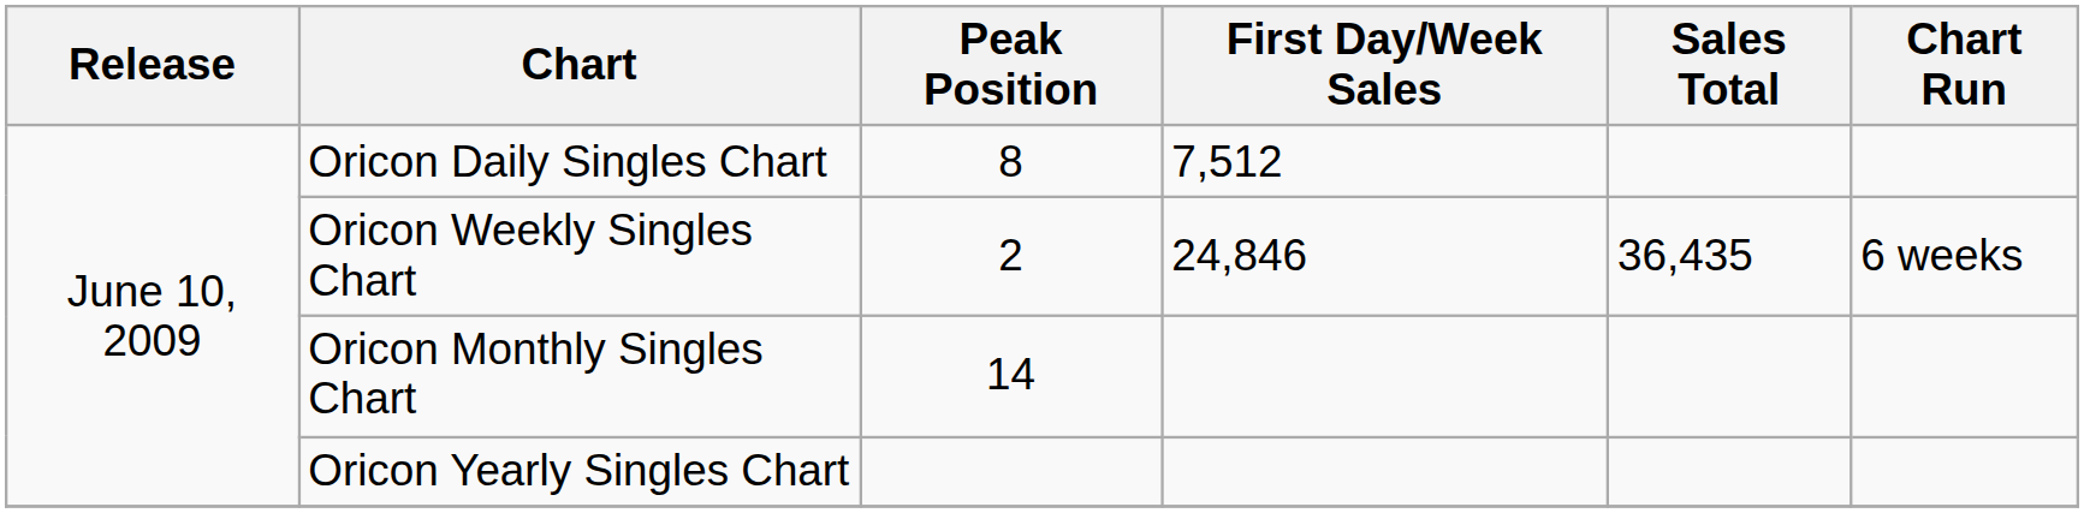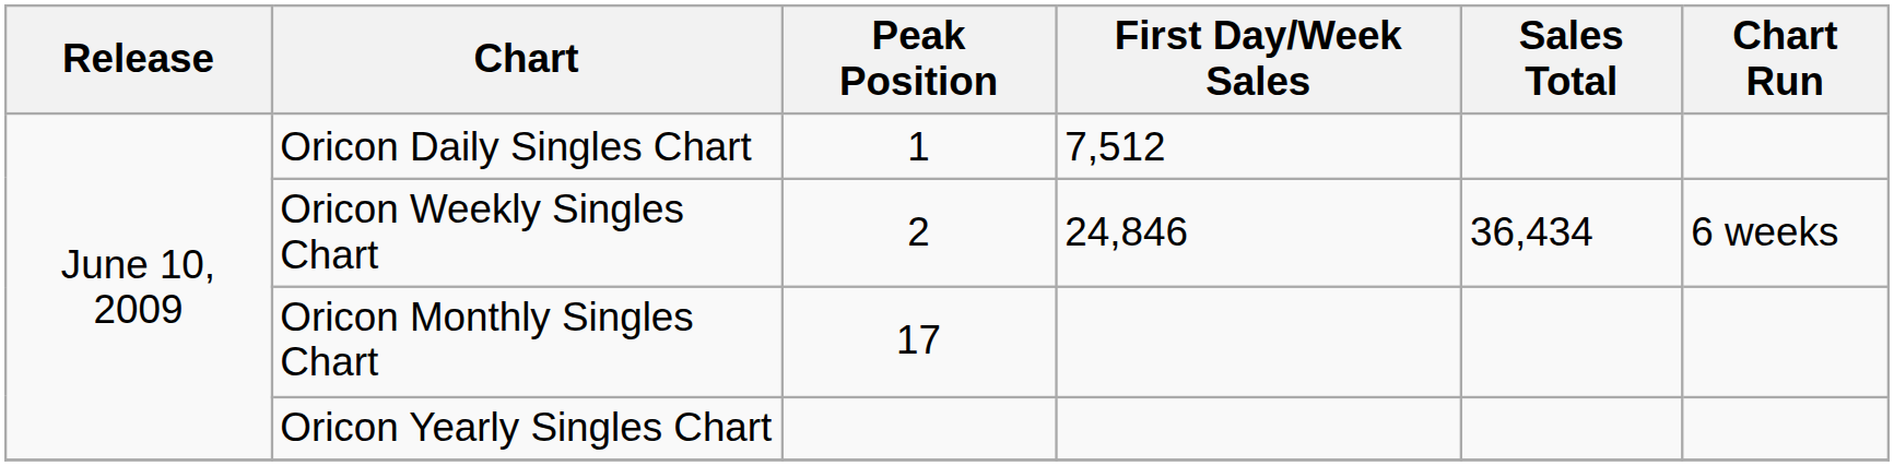 <table class="wikitable" width="750px">
 <tr>
 <th align="left">Release</th>
 <th align="left">Chart</th>
 <th align="left">Peak Position</th>
 <th align="left">First Day/Week Sales</th>
 <th align="left">Sales Total</th>
 <th align="left">Chart Run</th>
 </tr>
 <tr>
 <td align="center" rowspan="4">June 10, 2009</td>
 <td align="left">Oricon Daily Singles Chart</td>
-<td align="center">8</td>
+<td align="center">1</td>
 <td align="left">7,512</td>
 <td align="left"></td>
 <td align="left"></td>
 </tr>
 <tr>
 <td align="left">Oricon Weekly Singles Chart</td>
 <td align="center">2</td>
 <td align="left">24,846</td>
-<td align="left">36,435</td>
+<td align="left">36,434</td>
 <td align="left">6 weeks</td>
 </tr>
 <tr>
 <td align="left">Oricon Monthly Singles Chart</td>
-<td align="center">14</td>
+<td align="center">17</td>
 <td align="left"></td>
 <td align="left"></td>
 <td align="left"></td>
 </tr>
 <tr>
 <td align="left">Oricon Yearly Singles Chart</td>
 <td align="center"></td>
 <td align="left"></td>
 <td align="left"></td>
 <td align="left"></td>
 </tr>
 <tr>
 </tr>
 </table>
